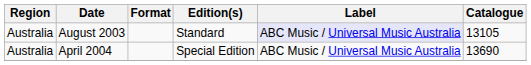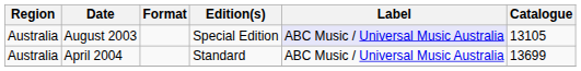 <table class="wikitable plainrowheaders">
 <tr>
 <th scope="col">Region</th>
 <th scope="col">Date</th>
 <th scope="col">Format</th>
 <th scope="col">Edition(s)</th>
 <th scope="col">Label</th>
 <th scope="col">Catalogue</th>
 </tr>
 <tr>
 <td>Australia</td>
 <td>August 2003</td>
 <td></td>
-<td>Standard</td>
+<td>Special Edition</td>
 <td style="background: lavender;">ABC Music / <a href='#'>Universal Music Australia</a></td>
 <td>13105</td>
 </tr>
 <tr>
 <td>Australia</td>
 <td>April 2004</td>
 <td></td>
-<td>Special Edition</td>
+<td>Standard</td>
 <td>ABC Music / <a href='#'>Universal Music Australia</a></td>
-<td>13690</td>
+<td>13699</td>
 </tr>
 <tr>
 </tr>
 </table>
